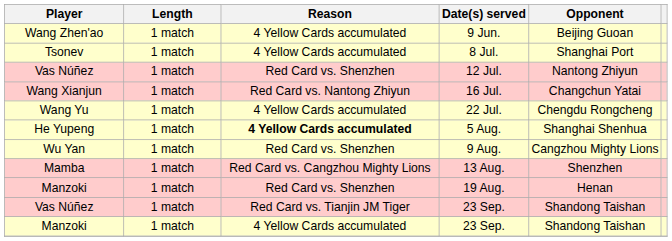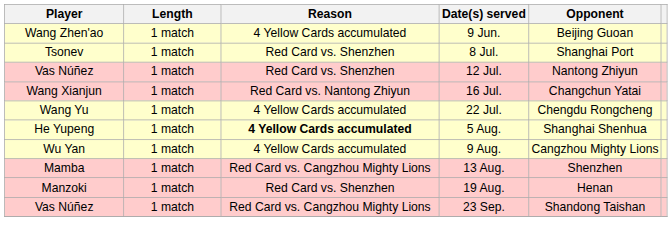 <table class="wikitable" style="text-align: center;">
 <tr>
 <th width="150">Player</th>
 <th width="120">Length</th>
 <th width="280">Reason</th>
 <th>Date(s) served</th>
 <th>Opponent</th>
 <th></th>
 </tr>
 <tr style="background:#ffc">
 <td>Wang Zhen'ao</td>
 <td>1 match</td>
 <td>4 Yellow Cards accumulated</td>
 <td>9 Jun.</td>
 <td>Beijing Guoan</td>
 <td></td>
 </tr>
 <tr style="background:#ffc">
 <td>Tsonev</td>
 <td>1 match</td>
-<td>4 Yellow Cards accumulated</td>
+<td>Red Card vs. Shenzhen</td>
 <td>8 Jul.</td>
 <td>Shanghai Port</td>
 <td></td>
 </tr>
 <tr style="background:#fcc">
 <td>Vas Núñez</td>
 <td>1 match</td>
 <td>Red Card vs. Shenzhen</td>
 <td>12 Jul.</td>
 <td>Nantong Zhiyun</td>
 <td></td>
 </tr>
 <tr style="background:#fcc">
 <td>Wang Xianjun</td>
 <td>1 match</td>
 <td>Red Card vs. Nantong Zhiyun</td>
 <td>16 Jul.</td>
 <td>Changchun Yatai</td>
 <td></td>
 </tr>
 <tr style="background:#ffc">
 <td>Wang Yu</td>
 <td>1 match</td>
 <td>4 Yellow Cards accumulated</td>
 <td>22 Jul.</td>
 <td>Chengdu Rongcheng</td>
 <td></td>
 </tr>
 <tr style="background:#ffc">
 <td>He Yupeng</td>
 <td>1 match</td>
 <td><strong>4 Yellow Cards accumulated</strong></td>
 <td>5 Aug.</td>
 <td>Shanghai Shenhua</td>
 <td></td>
 </tr>
 <tr style="background:#ffc">
 <td>Wu Yan</td>
 <td>1 match</td>
-<td>Red Card vs. Shenzhen</td>
+<td>4 Yellow Cards accumulated</td>
 <td>9 Aug.</td>
 <td>Cangzhou Mighty Lions</td>
 <td></td>
 </tr>
 <tr style="background:#fcc">
 <td>Mamba</td>
 <td>1 match</td>
 <td>Red Card vs. Cangzhou Mighty Lions</td>
 <td>13 Aug.</td>
 <td>Shenzhen</td>
 <td></td>
 </tr>
 <tr style="background:#fcc">
 <td>Manzoki</td>
 <td>1 match</td>
 <td>Red Card vs. Shenzhen</td>
 <td>19 Aug.</td>
 <td>Henan</td>
 <td></td>
 </tr>
 <tr style="background:#fcc">
 <td>Vas Núñez</td>
 <td>1 match</td>
-<td>Red Card vs. Tianjin JM Tiger</td>
-<td>23 Sep.</td>
-<td>Shandong Taishan</td>
-<td></td>
-</tr>
-<tr style="background:#ffc">
-<td>Manzoki</td>
-<td>1 match</td>
-<td>4 Yellow Cards accumulated</td>
+<td>Red Card vs. Cangzhou Mighty Lions</td>
 <td>23 Sep.</td>
 <td>Shandong Taishan</td>
 <td></td>
 </tr>
 <tr style="background:#ccc">
 </tr>
 </table>
